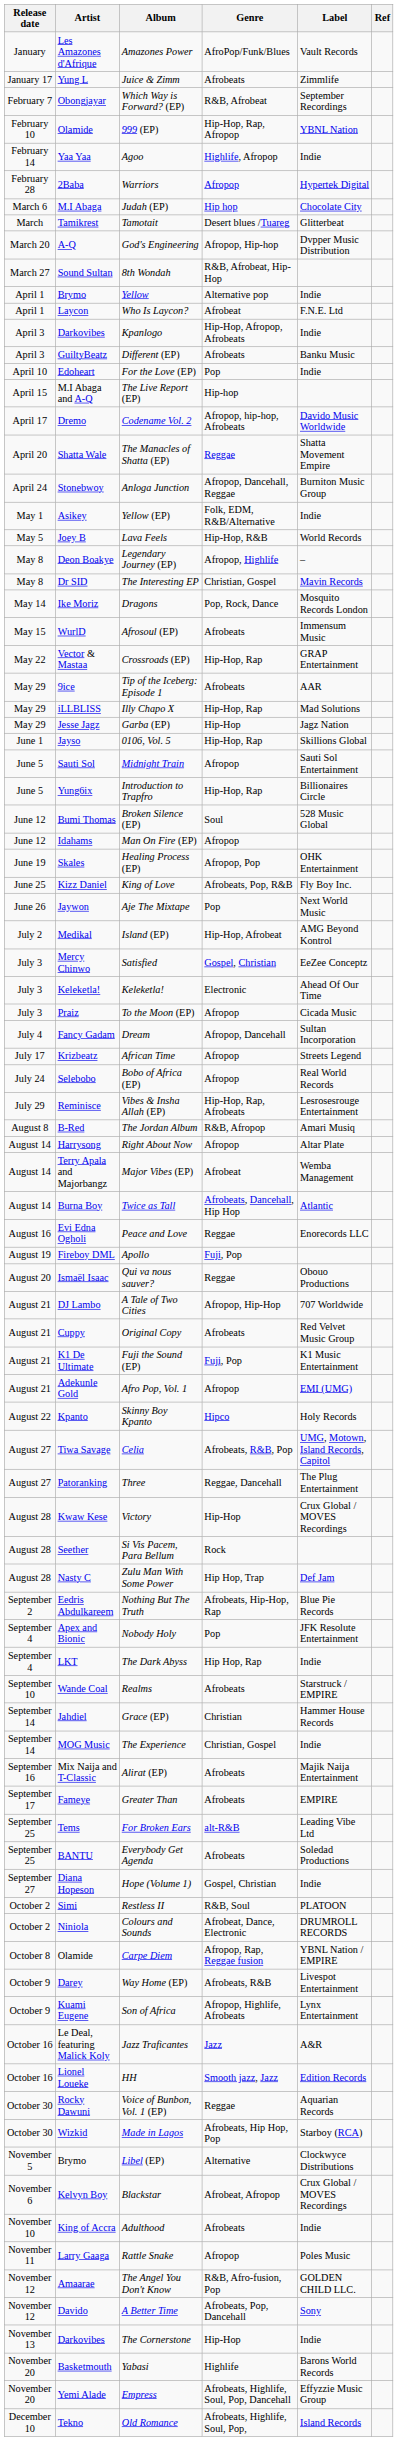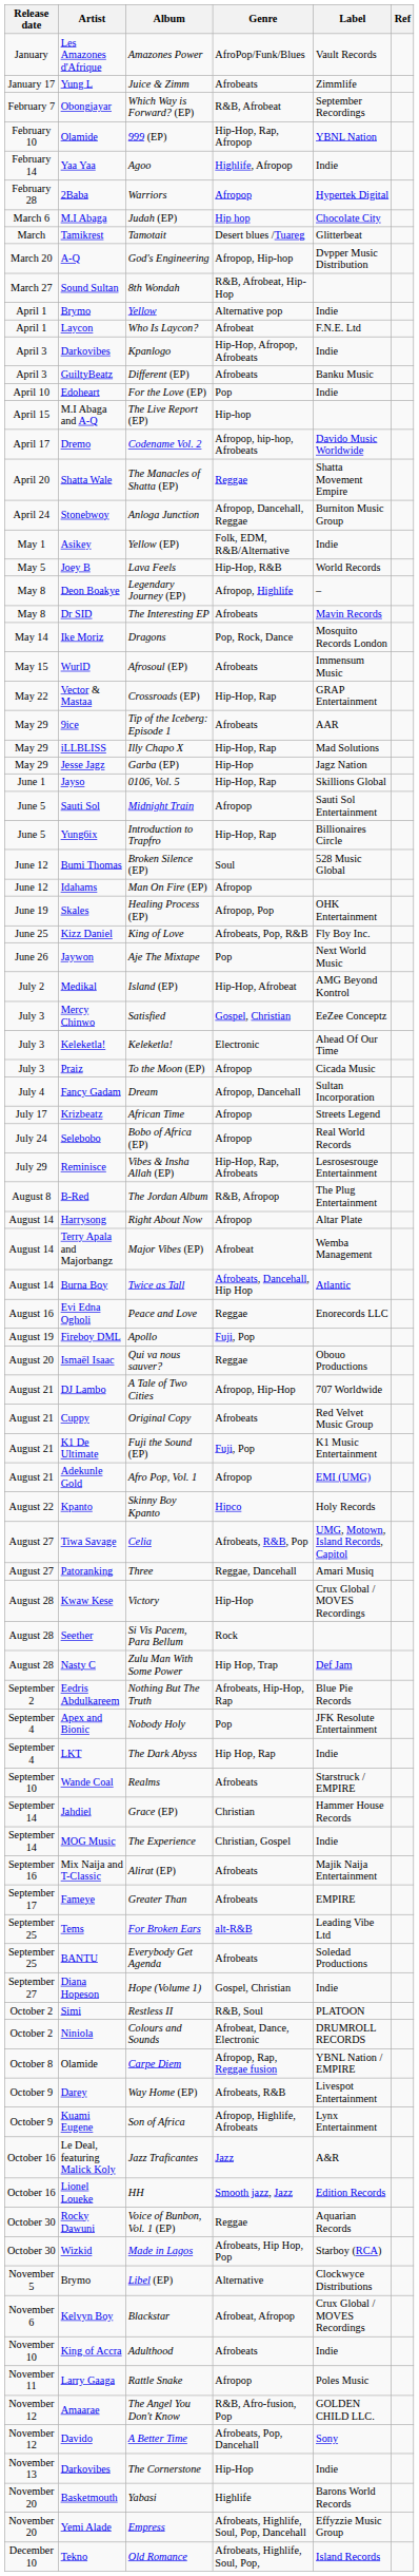 <table class="wikitable">
 <tr>
 <th style="width:10%;">Release date</th>
 <th style="width:15%;">Artist</th>
 <th style="width:20%;">Album</th>
 <th style="width:23%;">Genre</th>
 <th style="width:18%;">Label</th>
 <th style="width:3%;">Ref</th>
 </tr>
 <tr>
 <td style="text-align:center;">January</td>
 <td><a href='#'>Les Amazones d'Afrique</a></td>
 <td><em>Amazones Power </em></td>
 <td>AfroPop/Funk/Blues</td>
 <td>Vault Records</td>
 <td></td>
 </tr>
 <tr>
 <td style="text-align:center;">January 17</td>
 <td><a href='#'>Yung L</a></td>
 <td><em>Juice & Zimm</em></td>
 <td>Afrobeats</td>
 <td>Zimmlife</td>
 <td></td>
 </tr>
 <tr>
 <td style="text-align:center;">February 7</td>
 <td><a href='#'>Obongjayar</a></td>
 <td><em>Which Way is Forward?</em> (EP)</td>
 <td>R&B, Afrobeat</td>
 <td>September Recordings</td>
 <td></td>
 </tr>
 <tr>
 <td style="text-align:center;">February 10</td>
 <td><a href='#'>Olamide</a></td>
 <td><em><a href='#'>999</a></em> (EP)</td>
 <td>Hip-Hop, Rap, Afropop</td>
 <td><a href='#'>YBNL Nation</a></td>
 <td></td>
 </tr>
 <tr>
 <td style="text-align:center;">February 14</td>
 <td><a href='#'>Yaa Yaa</a></td>
 <td><em>Agoo</em></td>
 <td><a href='#'>Highlife</a>, Afropop</td>
 <td>Indie</td>
 <td></td>
 </tr>
 <tr>
 <td style="text-align:center;">February 28</td>
 <td><a href='#'>2Baba</a></td>
 <td><em>Warriors</em></td>
 <td><a href='#'>Afropop</a></td>
 <td><a href='#'>Hypertek Digital</a></td>
 <td></td>
 </tr>
 <tr>
 <td style="text-align:center;">March 6</td>
 <td><a href='#'>M.I Abaga</a></td>
 <td><em>Judah</em> (EP)</td>
 <td><a href='#'>Hip hop</a></td>
 <td><a href='#'>Chocolate City</a></td>
 <td></td>
 </tr>
 <tr>
 <td style="text-align:center;">March</td>
 <td><a href='#'>Tamikrest</a></td>
 <td><em>Tamotait</em></td>
 <td>Desert blues /<a href='#'>Tuareg</a></td>
 <td>Glitterbeat</td>
 <td></td>
 </tr>
 <tr>
 <td style="text-align:center;">March 20</td>
 <td><a href='#'>A-Q</a></td>
 <td><em>God's Engineering</em></td>
 <td>Afropop, Hip-hop</td>
 <td>Dvpper Music Distribution</td>
 <td></td>
 </tr>
 <tr>
 <td style="text-align:center;">March 27</td>
 <td><a href='#'>Sound Sultan</a></td>
 <td><em>8th Wondah</em></td>
 <td>R&B, Afrobeat, Hip-Hop</td>
 <td></td>
 <td></td>
 </tr>
 <tr>
 <td style="text-align:center;">April 1</td>
 <td><a href='#'>Brymo</a></td>
 <td><em><a href='#'>Yellow</a></em></td>
 <td>Alternative pop</td>
 <td>Indie</td>
 <td></td>
 </tr>
 <tr>
 <td style="text-align:center;">April 1</td>
 <td><a href='#'>Laycon</a></td>
 <td><em>Who Is Laycon?</em></td>
 <td>Afrobeat</td>
 <td>F.N.E. Ltd</td>
 <td></td>
 </tr>
 <tr>
 <td style="text-align:center;">April 3</td>
 <td><a href='#'>Darkovibes</a></td>
 <td><em>Kpanlogo</em></td>
 <td>Hip-Hop, Afropop, Afrobeats</td>
 <td>Indie</td>
 <td></td>
 </tr>
 <tr>
 <td style="text-align:center;">April 3</td>
 <td><a href='#'>GuiltyBeatz</a></td>
 <td><em>Different</em> (EP)</td>
 <td>Afrobeats</td>
 <td>Banku Music</td>
 <td></td>
 </tr>
 <tr>
 <td style="text-align:center;">April 10</td>
 <td><a href='#'>Edoheart</a></td>
 <td><em>For the Love</em> (EP)</td>
 <td>Pop</td>
 <td>Indie</td>
 <td></td>
 </tr>
 <tr>
 <td style="text-align:center;">April 15</td>
 <td>M.I Abaga and <a href='#'>A-Q</a></td>
 <td><em>The Live Report</em> (EP)</td>
 <td>Hip-hop</td>
 <td></td>
 <td></td>
 </tr>
 <tr>
 <td style="text-align:center;">April 17</td>
 <td><a href='#'>Dremo</a></td>
 <td><em><a href='#'>Codename Vol. 2</a></em></td>
 <td>Afropop, hip-hop, Afrobeats</td>
 <td><a href='#'>Davido Music Worldwide</a></td>
 <td></td>
 </tr>
 <tr>
 <td style="text-align:center;">April 20</td>
 <td><a href='#'>Shatta Wale</a></td>
 <td><em>The Manacles of Shatta</em> (EP)</td>
 <td><a href='#'>Reggae</a></td>
 <td>Shatta Movement Empire</td>
 <td></td>
 </tr>
 <tr>
 <td style="text-align:center;">April 24</td>
 <td><a href='#'>Stonebwoy</a></td>
 <td><em>Anloga Junction</em></td>
 <td>Afropop, Dancehall, Reggae</td>
 <td>Burniton Music Group</td>
 <td></td>
 </tr>
 <tr>
 <td style="text-align:center;">May 1</td>
 <td><a href='#'>Asikey</a></td>
 <td><em>Yellow</em> (EP)</td>
 <td>Folk, EDM, R&B/Alternative</td>
 <td>Indie</td>
 <td></td>
 </tr>
 <tr>
 <td style="text-align:center;">May 5</td>
 <td><a href='#'>Joey B</a></td>
 <td><em>Lava Feels</em></td>
 <td>Hip-Hop, R&B</td>
 <td>World Records</td>
 <td></td>
 </tr>
 <tr>
 <td style="text-align:center;">May 8</td>
 <td><a href='#'>Deon Boakye</a></td>
 <td><em>Legendary Journey</em> (EP)</td>
 <td>Afropop, <a href='#'>Highlife</a></td>
 <td>–</td>
 <td></td>
 </tr>
 <tr>
 <td style="text-align:center;">May 8</td>
 <td><a href='#'>Dr SID</a></td>
 <td><em>The Interesting EP</em></td>
-<td>Christian, Gospel</td>
+<td>Afrobeats</td>
 <td><a href='#'>Mavin Records</a></td>
 <td></td>
 </tr>
 <tr>
 <td style="text-align:center;">May 14</td>
 <td><a href='#'>Ike Moriz</a></td>
 <td><em>Dragons</em></td>
 <td>Pop, Rock, Dance</td>
 <td>Mosquito Records London</td>
 <td></td>
 </tr>
 <tr>
 <td style="text-align:center;">May 15</td>
 <td><a href='#'>WurlD</a></td>
 <td><em>Afrosoul</em> (EP)</td>
 <td>Afrobeats</td>
 <td>Immensum Music</td>
 <td></td>
 </tr>
 <tr>
 <td style="text-align:center;">May 22</td>
 <td><a href='#'>Vector</a> & <a href='#'>Mastaa</a></td>
 <td><em>Crossroads</em> (EP)</td>
 <td>Hip-Hop, Rap</td>
 <td>GRAP Entertainment</td>
 <td></td>
 </tr>
 <tr>
 <td style="text-align:center;">May 29</td>
 <td><a href='#'>9ice</a></td>
 <td><em>Tip of the Iceberg: Episode 1</em></td>
 <td>Afrobeats</td>
 <td>AAR</td>
 <td></td>
 </tr>
 <tr>
 <td style="text-align:center;">May 29</td>
 <td><a href='#'>iLLBLISS</a></td>
 <td><em>Illy Chapo X</em></td>
 <td>Hip-Hop, Rap</td>
 <td>Mad Solutions</td>
 <td></td>
 </tr>
 <tr>
 <td style="text-align:center;">May 29</td>
 <td><a href='#'>Jesse Jagz</a></td>
 <td><em>Garba</em> (EP)</td>
 <td>Hip-Hop</td>
 <td>Jagz Nation</td>
 <td></td>
 </tr>
 <tr>
 <td style="text-align:center;">June 1</td>
 <td><a href='#'>Jayso</a></td>
 <td><em>0106, Vol. 5</em></td>
 <td>Hip-Hop, Rap</td>
 <td>Skillions Global</td>
 <td></td>
 </tr>
 <tr>
 <td style="text-align:center;">June 5</td>
 <td><a href='#'>Sauti Sol</a></td>
 <td><em><a href='#'>Midnight Train</a></em></td>
 <td>Afropop</td>
 <td>Sauti Sol Entertainment</td>
 <td></td>
 </tr>
 <tr>
 <td style="text-align:center;">June 5</td>
 <td><a href='#'>Yung6ix</a></td>
 <td><em>Introduction to Trapfro</em></td>
 <td>Hip-Hop, Rap</td>
 <td>Billionaires Circle</td>
 <td></td>
 </tr>
 <tr>
 <td style="text-align:center;">June 12</td>
 <td><a href='#'>Bumi Thomas</a></td>
 <td><em>Broken Silence</em> (EP)</td>
 <td>Soul</td>
 <td>528 Music Global</td>
 <td></td>
 </tr>
 <tr>
 <td style="text-align:center;">June 12</td>
 <td><a href='#'>Idahams</a></td>
 <td><em>Man On Fire</em> (EP)</td>
 <td>Afropop</td>
 <td></td>
 <td></td>
 </tr>
 <tr>
 <td style="text-align:center;">June 19</td>
 <td><a href='#'>Skales</a></td>
 <td><em>Healing Process</em> (EP)</td>
 <td>Afropop, Pop</td>
 <td>OHK Entertainment</td>
 <td></td>
 </tr>
 <tr>
 <td style="text-align:center;">June 25</td>
 <td><a href='#'>Kizz Daniel</a></td>
 <td><em>King of Love</em></td>
 <td>Afrobeats, Pop, R&B</td>
 <td>Fly Boy Inc.</td>
 <td></td>
 </tr>
 <tr>
 <td style="text-align:center;">June 26</td>
 <td><a href='#'>Jaywon</a></td>
 <td><em>Aje The Mixtape</em></td>
 <td>Pop</td>
 <td>Next World Music</td>
 <td></td>
 </tr>
 <tr>
 <td style="text-align:center;">July 2</td>
 <td><a href='#'>Medikal</a></td>
 <td><em>Island</em> (EP)</td>
 <td>Hip-Hop, Afrobeat</td>
 <td>AMG Beyond Kontrol</td>
 <td></td>
 </tr>
 <tr>
 <td style="text-align:center;">July 3</td>
 <td><a href='#'>Mercy Chinwo</a></td>
 <td><em>Satisfied</em></td>
 <td><a href='#'>Gospel</a>, <a href='#'>Christian</a></td>
 <td>EeZee Conceptz</td>
 <td></td>
 </tr>
 <tr>
 <td style="text-align:center;">July 3</td>
 <td><a href='#'>Keleketla!</a></td>
 <td><em>Keleketla!</em></td>
 <td>Electronic</td>
 <td>Ahead Of Our Time</td>
 <td></td>
 </tr>
 <tr>
 <td style="text-align:center;">July 3</td>
 <td><a href='#'>Praiz</a></td>
 <td><em>To the Moon</em> (EP)</td>
 <td>Afropop</td>
 <td>Cicada Music</td>
 <td></td>
 </tr>
 <tr>
 <td style="text-align:center;">July 4</td>
 <td><a href='#'>Fancy Gadam</a></td>
 <td><em>Dream</em></td>
 <td>Afropop, Dancehall</td>
 <td>Sultan Incorporation</td>
 <td></td>
 </tr>
 <tr>
 <td style="text-align:center;">July 17</td>
 <td><a href='#'>Krizbeatz</a></td>
 <td><em>African Time</em></td>
 <td>Afropop</td>
 <td>Streets Legend</td>
 <td></td>
 </tr>
 <tr>
 <td style="text-align:center;">July 24</td>
 <td><a href='#'>Selebobo</a></td>
 <td><em>Bobo of Africa</em> (EP)</td>
 <td>Afropop</td>
 <td>Real World Records</td>
 <td></td>
 </tr>
 <tr>
 <td style="text-align:center;">July 29</td>
 <td><a href='#'>Reminisce</a></td>
 <td><em>Vibes & Insha Allah</em> (EP)</td>
 <td>Hip-Hop, Rap, Afrobeats</td>
 <td>Lesrosesrouge Entertainment</td>
 <td></td>
 </tr>
 <tr>
 <td style="text-align:center;">August 8</td>
 <td><a href='#'>B-Red</a></td>
 <td><em>The Jordan Album</em></td>
 <td>R&B, Afropop</td>
-<td>Amari Musiq</td>
+<td>The Plug Entertainment</td>
 <td></td>
 </tr>
 <tr>
 <td style="text-align:center;">August 14</td>
 <td><a href='#'>Harrysong</a></td>
 <td><em>Right About Now</em></td>
 <td>Afropop</td>
 <td>Altar Plate</td>
 <td></td>
 </tr>
 <tr>
 <td style="text-align:center;">August 14</td>
 <td><a href='#'>Terry Apala</a> and Majorbangz</td>
 <td><em>Major Vibes</em> (EP)</td>
 <td>Afrobeat</td>
 <td>Wemba Management</td>
 <td></td>
 </tr>
 <tr>
 <td style="text-align:center;">August 14</td>
 <td><a href='#'>Burna Boy</a></td>
 <td><em><a href='#'>Twice as Tall</a></em></td>
 <td><a href='#'>Afrobeats</a>, <a href='#'>Dancehall</a>, Hip Hop</td>
 <td><a href='#'>Atlantic</a></td>
 <td></td>
 </tr>
 <tr>
 <td style="text-align:center;">August 16</td>
 <td><a href='#'>Evi Edna Ogholi</a></td>
 <td><em>Peace and Love</em></td>
 <td>Reggae</td>
 <td>Enorecords LLC</td>
 <td></td>
 </tr>
 <tr>
 <td style="text-align:center;">August 19</td>
 <td><a href='#'>Fireboy DML</a></td>
 <td><em>Apollo</em></td>
 <td><a href='#'>Fuji</a>, Pop</td>
 <td></td>
 <td></td>
 </tr>
 <tr>
 <td style="text-align:center;">August 20</td>
 <td><a href='#'>Ismaël Isaac</a></td>
 <td><em>Qui va nous sauver?</em></td>
 <td>Reggae</td>
 <td>Obouo Productions</td>
 <td></td>
 </tr>
 <tr>
 <td style="text-align:center;">August 21</td>
 <td><a href='#'>DJ Lambo</a></td>
 <td><em>A Tale of Two Cities</em></td>
 <td>Afropop, Hip-Hop</td>
 <td>707 Worldwide</td>
 <td></td>
 </tr>
 <tr>
 <td style="text-align:center;">August 21</td>
 <td><a href='#'>Cuppy</a></td>
 <td><em>Original Copy</em></td>
 <td>Afrobeats</td>
 <td>Red Velvet Music Group</td>
 <td></td>
 </tr>
 <tr>
 <td style="text-align:center;">August 21</td>
 <td><a href='#'>K1 De Ultimate</a></td>
 <td><em>Fuji the Sound</em> (EP)</td>
 <td><a href='#'>Fuji</a>, Pop</td>
 <td>K1 Music Entertainment</td>
 <td></td>
 </tr>
 <tr>
 <td style="text-align:center;">August 21</td>
 <td><a href='#'>Adekunle Gold</a></td>
 <td><em>Afro Pop, Vol. 1</em></td>
 <td>Afropop</td>
 <td><a href='#'>EMI (UMG)</a></td>
 <td></td>
 </tr>
 <tr>
 <td style="text-align:center;">August 22</td>
 <td><a href='#'>Kpanto</a></td>
 <td><em>Skinny Boy Kpanto</em></td>
 <td><a href='#'>Hipco</a></td>
 <td>Holy Records</td>
 <td></td>
 </tr>
 <tr>
 <td style="text-align:center;">August 27</td>
 <td><a href='#'>Tiwa Savage</a></td>
 <td><em><a href='#'>Celia</a></em></td>
 <td>Afrobeats, <a href='#'>R&B</a>, Pop</td>
 <td><a href='#'>UMG</a>, <a href='#'>Motown</a>, <a href='#'>Island Records</a>, <a href='#'>Capitol</a></td>
 <td></td>
 </tr>
 <tr>
 <td style="text-align:center;">August 27</td>
 <td><a href='#'>Patoranking</a></td>
 <td><em>Three</em></td>
 <td>Reggae, Dancehall</td>
-<td>The Plug Entertainment</td>
+<td>Amari Musiq</td>
 <td></td>
 </tr>
 <tr>
 <td style="text-align:center;">August 28</td>
 <td><a href='#'>Kwaw Kese</a></td>
 <td><em>Victory</em></td>
 <td>Hip-Hop</td>
 <td>Crux Global / MOVES Recordings</td>
 <td></td>
 </tr>
 <tr>
 <td style="text-align:center;">August 28</td>
 <td><a href='#'>Seether</a></td>
 <td><em>Si Vis Pacem, Para Bellum</em></td>
 <td>Rock</td>
 <td></td>
 <td></td>
 </tr>
 <tr>
 <td style="text-align:center;">August 28</td>
 <td><a href='#'>Nasty C</a></td>
 <td><em>Zulu Man With Some Power</em></td>
 <td>Hip Hop, Trap</td>
 <td><a href='#'>Def Jam</a></td>
 <td></td>
 </tr>
 <tr>
 <td style="text-align:center;">September 2</td>
 <td><a href='#'>Eedris Abdulkareem</a></td>
 <td><em>Nothing But The Truth</em></td>
 <td>Afrobeats, Hip-Hop, Rap</td>
 <td>Blue Pie Records</td>
 <td></td>
 </tr>
 <tr>
 <td style="text-align:center;">September 4</td>
 <td><a href='#'>Apex and Bionic</a></td>
 <td><em>Nobody Holy</em></td>
 <td>Pop</td>
 <td>JFK Resolute Entertainment</td>
 <td></td>
 </tr>
 <tr>
 <td style="text-align:center;">September 4</td>
 <td><a href='#'>LKT</a></td>
 <td><em>The Dark Abyss</em></td>
 <td>Hip Hop, Rap</td>
 <td>Indie</td>
 <td></td>
 </tr>
 <tr>
 <td style="text-align:center;">September 10</td>
 <td><a href='#'>Wande Coal</a></td>
 <td><em>Realms</em></td>
 <td>Afrobeats</td>
 <td>Starstruck / EMPIRE</td>
 <td></td>
 </tr>
 <tr>
 <td style="text-align:center;">September 14</td>
 <td><a href='#'>Jahdiel</a></td>
 <td><em>Grace</em> (EP)</td>
 <td>Christian</td>
 <td>Hammer House Records</td>
 <td></td>
 </tr>
 <tr>
 <td style="text-align:center;">September 14</td>
 <td><a href='#'>MOG Music</a></td>
 <td><em>The Experience</em></td>
 <td>Christian, Gospel</td>
 <td>Indie</td>
 <td></td>
 </tr>
 <tr>
 <td style="text-align:center;">September 16</td>
 <td>Mix Naija and <a href='#'>T-Classic</a></td>
 <td><em>Alirat</em> (EP)</td>
 <td>Afrobeats</td>
 <td>Majik Naija Entertainment</td>
 <td></td>
 </tr>
 <tr>
 <td style="text-align:center;">September 17</td>
 <td><a href='#'>Fameye</a></td>
 <td><em>Greater Than</em></td>
 <td>Afrobeats</td>
 <td>EMPIRE</td>
 <td></td>
 </tr>
 <tr>
 <td style="text-align:center;">September 25</td>
 <td><a href='#'>Tems</a></td>
 <td><em><a href='#'>For Broken Ears</a></em></td>
 <td><a href='#'>alt-R&B</a></td>
 <td>Leading Vibe Ltd</td>
 <td></td>
 </tr>
 <tr>
 <td style="text-align:center;">September 25</td>
 <td><a href='#'>BANTU</a></td>
 <td><em>Everybody Get Agenda</em></td>
 <td>Afrobeats</td>
 <td>Soledad Productions</td>
 <td></td>
 </tr>
 <tr>
 <td style="text-align:center;">September 27</td>
 <td><a href='#'>Diana Hopeson</a></td>
 <td><em>Hope (Volume 1)</em></td>
 <td>Gospel, Christian</td>
 <td>Indie</td>
 <td></td>
 </tr>
 <tr>
 <td style="text-align:center;">October 2</td>
 <td><a href='#'>Simi</a></td>
 <td><em>Restless II</em></td>
 <td>R&B, Soul</td>
 <td>PLATOON</td>
 <td></td>
 </tr>
 <tr>
 <td style="text-align:center;">October 2</td>
 <td><a href='#'>Niniola</a></td>
 <td><em>Colours and Sounds</em></td>
 <td>Afrobeat, Dance, Electronic</td>
 <td>DRUMROLL RECORDS</td>
 <td></td>
 </tr>
 <tr>
 <td style="text-align:center;">October 8</td>
 <td>Olamide</td>
 <td><em><a href='#'>Carpe Diem</a></em></td>
 <td>Afropop, Rap, <a href='#'>Reggae fusion</a></td>
 <td>YBNL Nation / EMPIRE</td>
 <td></td>
 </tr>
 <tr>
 <td style="text-align:center;">October 9</td>
 <td><a href='#'>Darey</a></td>
 <td><em>Way Home</em> (EP)</td>
 <td>Afrobeats, R&B</td>
 <td>Livespot Entertainment</td>
 <td></td>
 </tr>
 <tr>
 <td style="text-align:center;">October 9</td>
 <td><a href='#'>Kuami Eugene</a></td>
 <td><em>Son of Africa</em></td>
 <td>Afropop, Highlife, Afrobeats</td>
 <td>Lynx Entertainment</td>
 <td></td>
 </tr>
 <tr>
 <td style="text-align:center;">October 16</td>
 <td>Le Deal, featuring <a href='#'>Malick Koly</a></td>
 <td><em>Jazz Traficantes</em></td>
 <td><a href='#'>Jazz</a></td>
 <td>A&R</td>
 <td></td>
 </tr>
 <tr>
 <td style="text-align:center;">October 16</td>
 <td><a href='#'>Lionel Loueke</a></td>
 <td><em>HH</em></td>
 <td><a href='#'>Smooth jazz</a>, <a href='#'>Jazz</a></td>
 <td><a href='#'>Edition Records</a></td>
 <td></td>
 </tr>
 <tr>
 <td style="text-align:center;">October 30</td>
 <td><a href='#'>Rocky Dawuni</a></td>
 <td><em>Voice of Bunbon, Vol. 1</em> (EP)</td>
 <td>Reggae</td>
 <td>Aquarian Records</td>
 <td></td>
 </tr>
 <tr>
 <td style="text-align:center;">October 30</td>
 <td><a href='#'>Wizkid</a></td>
 <td><em><a href='#'>Made in Lagos</a></em></td>
 <td>Afrobeats, Hip Hop, Pop</td>
 <td>Starboy (<a href='#'>RCA</a>)</td>
 <td></td>
 </tr>
 <tr>
 <td style="text-align:center;">November 5</td>
 <td>Brymo</td>
 <td><em><a href='#'>Libel</a></em> (EP)</td>
 <td>Alternative</td>
 <td>Clockwyce Distributions</td>
 <td></td>
 </tr>
 <tr>
 <td style="text-align:center;">November 6</td>
 <td><a href='#'>Kelvyn Boy</a></td>
 <td><em>Blackstar</em></td>
 <td>Afrobeat, Afropop</td>
 <td>Crux Global / MOVES Recordings</td>
 <td></td>
 </tr>
 <tr>
 <td style="text-align:center;">November 10</td>
 <td><a href='#'>King of Accra</a></td>
 <td><em>Adulthood</em></td>
 <td>Afrobeats</td>
 <td>Indie</td>
 <td></td>
 </tr>
 <tr>
 <td style="text-align:center;">November 11</td>
 <td><a href='#'>Larry Gaaga</a></td>
 <td><em>Rattle Snake</em></td>
 <td>Afropop</td>
 <td>Poles Music</td>
 <td></td>
 </tr>
 <tr>
 <td style="text-align:center;">November 12</td>
 <td><a href='#'>Amaarae</a></td>
 <td><em>The Angel You Don't Know</em></td>
 <td>R&B, Afro-fusion, Pop</td>
 <td>GOLDEN CHILD LLC.</td>
 <td></td>
 </tr>
 <tr>
 <td style="text-align:center;">November 12</td>
 <td><a href='#'>Davido</a></td>
 <td><em><a href='#'>A Better Time</a></em></td>
 <td>Afrobeats, Pop, Dancehall</td>
 <td><a href='#'>Sony</a></td>
 <td></td>
 </tr>
 <tr>
 <td style="text-align:center;">November 13</td>
 <td><a href='#'>Darkovibes</a></td>
 <td><em>The Cornerstone</em></td>
 <td>Hip-Hop</td>
 <td>Indie</td>
 <td></td>
 </tr>
 <tr>
 <td style="text-align:center;">November 20</td>
 <td><a href='#'>Basketmouth</a></td>
 <td><em>Yabasi</em></td>
 <td>Highlife</td>
 <td>Barons World Records</td>
 <td></td>
 </tr>
 <tr>
 <td style="text-align:center;">November 20</td>
 <td><a href='#'>Yemi Alade</a></td>
 <td><em><a href='#'>Empress</a></em></td>
 <td>Afrobeats, Highlife, Soul, Pop, Dancehall</td>
 <td>Effyzzie Music Group</td>
 <td></td>
 </tr>
 <tr>
 <td style="text-align:center;">December 10</td>
 <td><a href='#'>Tekno</a></td>
 <td><em><a href='#'>Old Romance</a></em></td>
 <td>Afrobeats, Highlife, Soul, Pop,</td>
 <td><a href='#'>Island Records</a></td>
 <td></td>
 </tr>
 </table>
